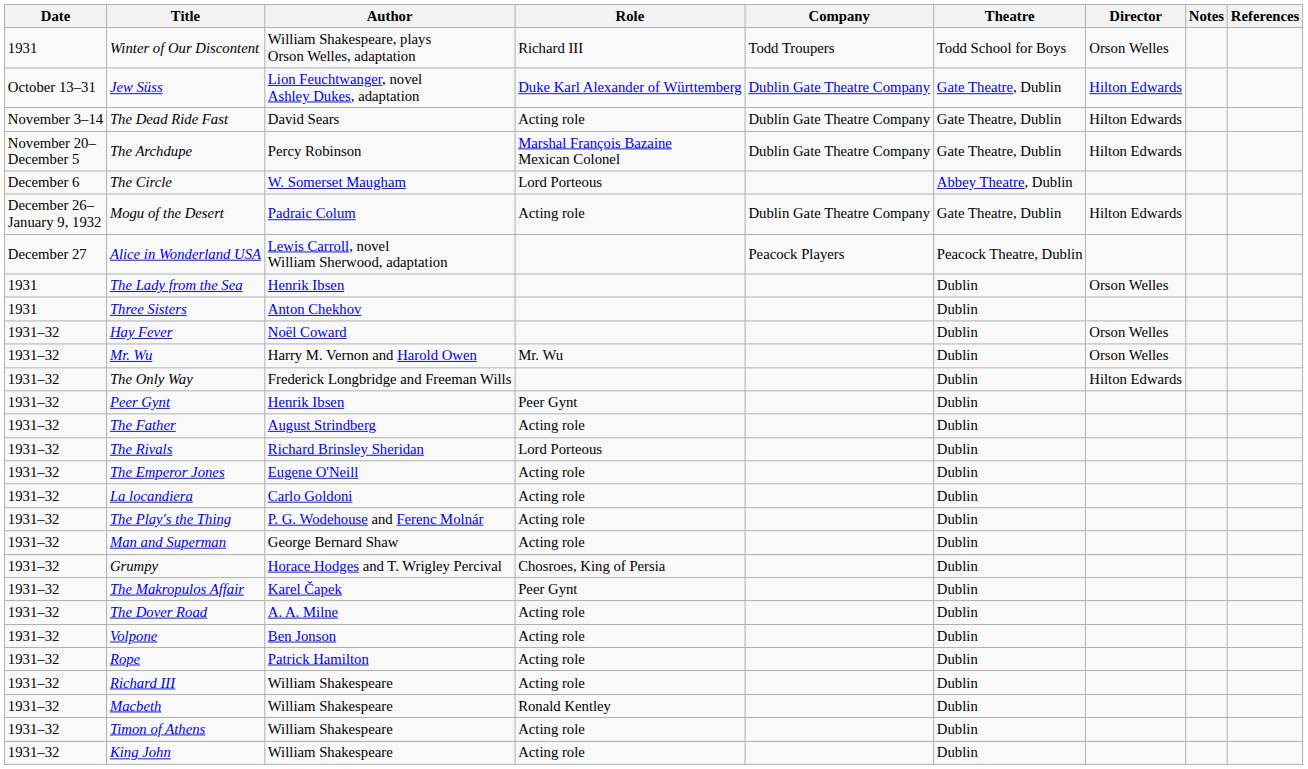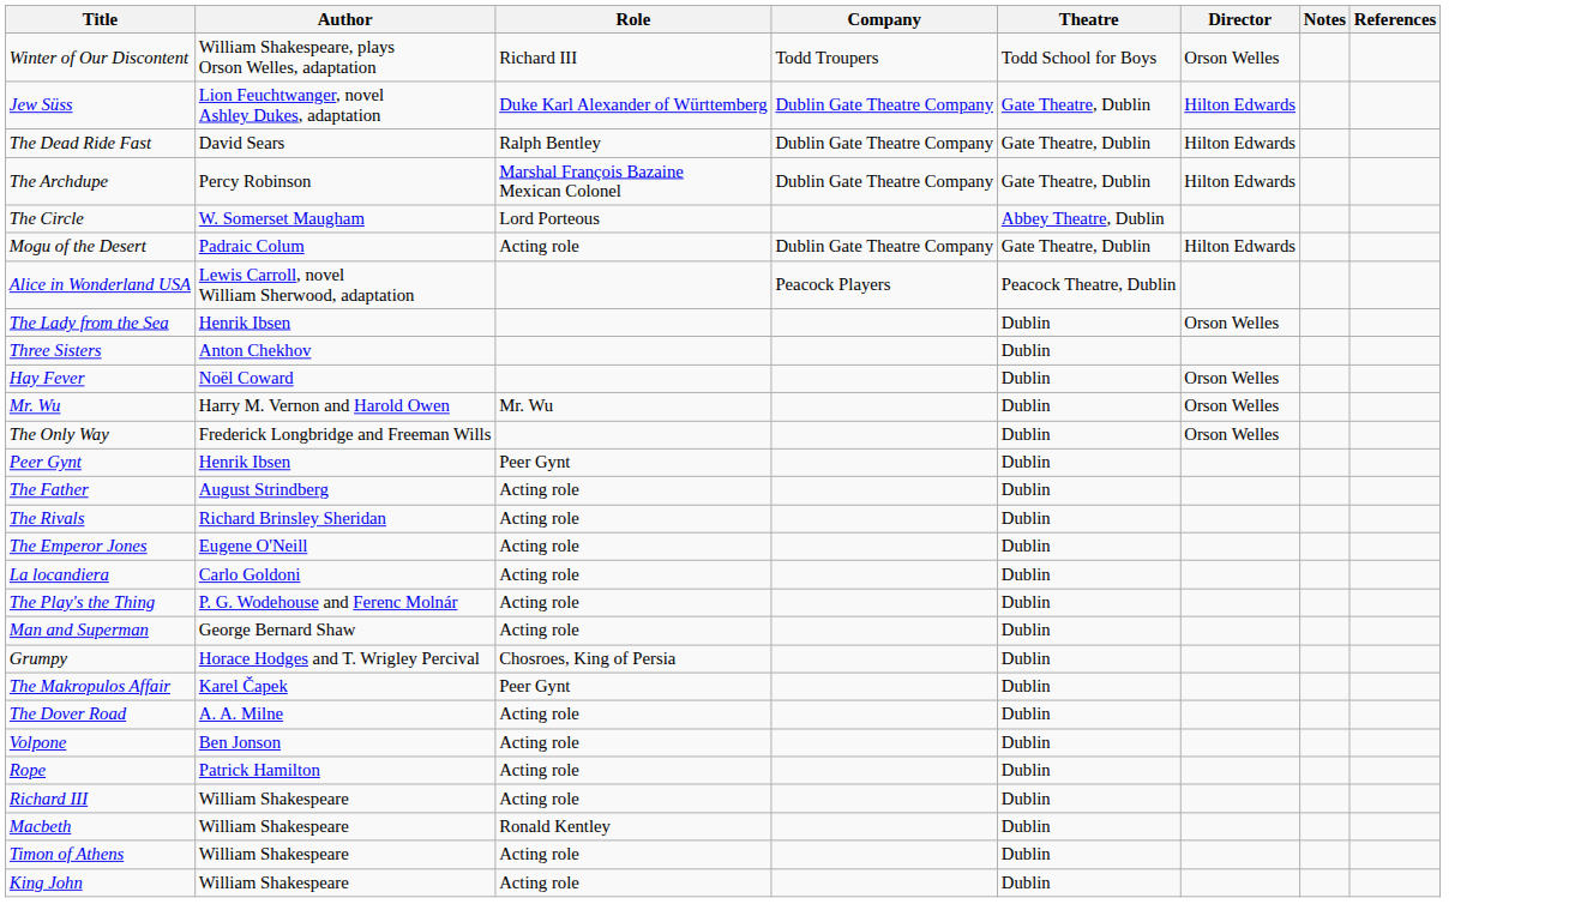 <table class="wikitable">
 <tr>
-<th>Date</th>
 <th>Title</th>
 <th>Author</th>
 <th>Role</th>
 <th>Company</th>
 <th>Theatre</th>
 <th>Director</th>
 <th>Notes</th>
 <th>References</th>
 </tr>
 <tr>
-<td>1931</td>
 <td><em>Winter of Our Discontent</em></td>
 <td>William Shakespeare, plays<br>Orson Welles, adaptation</td>
 <td>Richard III</td>
 <td>Todd Troupers</td>
 <td>Todd School for Boys</td>
 <td>Orson Welles</td>
 <td>  </td>
 <td></td>
 </tr>
 <tr>
-<td>October 13–31</td>
 <td><em><a href='#'>Jew Süss</a></em></td>
 <td><a href='#'>Lion Feuchtwanger</a>, novel<br><a href='#'>Ashley Dukes</a>, adaptation</td>
 <td><a href='#'>Duke Karl Alexander of Württemberg</a></td>
 <td><a href='#'>Dublin Gate Theatre Company</a></td>
 <td><a href='#'>Gate Theatre</a>, Dublin</td>
 <td><a href='#'>Hilton Edwards</a></td>
 <td>   </td>
 <td></td>
 </tr>
 <tr>
-<td>November 3–14</td>
 <td><em>The Dead Ride Fast</em></td>
 <td>David Sears</td>
-<td>Acting role</td>
+<td>Ralph Bentley</td>
 <td>Dublin Gate Theatre Company</td>
 <td>Gate Theatre, Dublin</td>
 <td>Hilton Edwards</td>
 <td></td>
 <td></td>
 </tr>
 <tr>
-<td>November 20–<br>December 5</td>
 <td><em>The Archdupe</em></td>
 <td>Percy Robinson</td>
 <td><a href='#'>Marshal François Bazaine</a><br>Mexican Colonel</td>
 <td>Dublin Gate Theatre Company</td>
 <td>Gate Theatre, Dublin</td>
 <td>Hilton Edwards</td>
 <td></td>
 <td></td>
 </tr>
 <tr>
-<td>December 6</td>
 <td><em>The Circle</em></td>
 <td><a href='#'>W. Somerset Maugham</a></td>
 <td>Lord Porteous</td>
 <td></td>
 <td><a href='#'>Abbey Theatre</a>, Dublin</td>
 <td></td>
 <td></td>
 <td></td>
 </tr>
 <tr>
-<td>December 26–<br>January 9, 1932</td>
 <td><em>Mogu of the Desert</em></td>
 <td><a href='#'>Padraic Colum</a></td>
 <td>Acting role</td>
 <td>Dublin Gate Theatre Company</td>
 <td>Gate Theatre, Dublin</td>
 <td>Hilton Edwards</td>
 <td> </td>
 <td></td>
 </tr>
 <tr>
-<td>December 27</td>
 <td><em><a href='#'>Alice in Wonderland USA</a></em></td>
 <td><a href='#'>Lewis Carroll</a>, novel<br>William Sherwood, adaptation</td>
 <td></td>
 <td>Peacock Players</td>
 <td>Peacock Theatre, Dublin</td>
 <td></td>
 <td>   </td>
 <td></td>
 </tr>
 <tr>
-<td>1931</td>
 <td><em><a href='#'>The Lady from the Sea</a></em></td>
 <td><a href='#'>Henrik Ibsen</a></td>
 <td></td>
 <td></td>
 <td>Dublin</td>
 <td>Orson Welles</td>
 <td></td>
 <td></td>
 </tr>
 <tr>
-<td>1931</td>
 <td><em><a href='#'>Three Sisters</a></em></td>
 <td><a href='#'>Anton Chekhov</a></td>
 <td></td>
 <td></td>
 <td>Dublin</td>
 <td></td>
 <td></td>
 <td></td>
 </tr>
 <tr>
-<td>1931–32</td>
 <td><em><a href='#'>Hay Fever</a></em></td>
 <td><a href='#'>Noël Coward</a></td>
 <td></td>
 <td></td>
 <td>Dublin</td>
 <td>Orson Welles</td>
 <td></td>
 <td></td>
 </tr>
 <tr>
-<td>1931–32</td>
 <td><em><a href='#'>Mr. Wu</a></em></td>
 <td>Harry M. Vernon and <a href='#'>Harold Owen</a></td>
 <td>Mr. Wu</td>
 <td></td>
 <td>Dublin</td>
 <td>Orson Welles</td>
 <td></td>
 <td></td>
 </tr>
 <tr>
-<td>1931–32</td>
 <td><em>The Only Way</em></td>
 <td>Frederick Longbridge and Freeman Wills</td>
 <td></td>
 <td></td>
 <td>Dublin</td>
-<td>Hilton Edwards</td>
+<td>Orson Welles</td>
 <td></td>
 <td></td>
 </tr>
 <tr>
-<td>1931–32</td>
 <td><em><a href='#'>Peer Gynt</a></em></td>
 <td><a href='#'>Henrik Ibsen</a></td>
 <td>Peer Gynt</td>
 <td></td>
 <td>Dublin</td>
 <td></td>
 <td></td>
 <td></td>
 </tr>
 <tr>
-<td>1931–32</td>
 <td><em><a href='#'>The Father</a></em></td>
 <td><a href='#'>August Strindberg</a></td>
 <td>Acting role</td>
 <td></td>
 <td>Dublin</td>
 <td></td>
 <td></td>
 <td></td>
 </tr>
 <tr>
-<td>1931–32</td>
 <td><em><a href='#'>The Rivals</a></em></td>
 <td><a href='#'>Richard Brinsley Sheridan</a></td>
-<td>Lord Porteous</td>
+<td>Acting role</td>
 <td></td>
 <td>Dublin</td>
 <td></td>
 <td></td>
 <td></td>
 </tr>
 <tr>
-<td>1931–32</td>
 <td><em><a href='#'>The Emperor Jones</a></em></td>
 <td><a href='#'>Eugene O'Neill</a></td>
 <td>Acting role</td>
 <td></td>
 <td>Dublin</td>
 <td></td>
 <td></td>
 <td></td>
 </tr>
 <tr>
-<td>1931–32</td>
 <td><em><a href='#'>La locandiera</a></em></td>
 <td><a href='#'>Carlo Goldoni</a></td>
 <td>Acting role</td>
 <td></td>
 <td>Dublin</td>
 <td></td>
 <td></td>
 <td></td>
 </tr>
 <tr>
-<td>1931–32</td>
 <td><em><a href='#'>The Play's the Thing</a></em></td>
 <td><a href='#'>P. G. Wodehouse</a> and <a href='#'>Ferenc Molnár</a></td>
 <td>Acting role</td>
 <td></td>
 <td>Dublin</td>
 <td></td>
 <td></td>
 <td></td>
 </tr>
 <tr>
-<td>1931–32</td>
 <td><em><a href='#'>Man and Superman</a></em></td>
 <td>George Bernard Shaw</td>
 <td>Acting role</td>
 <td></td>
 <td>Dublin</td>
 <td></td>
 <td></td>
 <td></td>
 </tr>
 <tr>
-<td>1931–32</td>
 <td><em>Grumpy</em></td>
 <td><a href='#'>Horace Hodges</a> and T. Wrigley Percival</td>
 <td>Chosroes, King of Persia</td>
 <td></td>
 <td>Dublin</td>
 <td></td>
 <td></td>
 <td></td>
 </tr>
 <tr>
-<td>1931–32</td>
 <td><em><a href='#'>The Makropulos Affair</a></em></td>
 <td><a href='#'>Karel Čapek</a></td>
 <td>Peer Gynt</td>
 <td></td>
 <td>Dublin</td>
 <td></td>
 <td></td>
 <td></td>
 </tr>
 <tr>
-<td>1931–32</td>
 <td><em><a href='#'>The Dover Road</a></em></td>
 <td><a href='#'>A. A. Milne</a></td>
 <td>Acting role</td>
 <td></td>
 <td>Dublin</td>
 <td></td>
 <td></td>
 <td></td>
 </tr>
 <tr>
-<td>1931–32</td>
 <td><em><a href='#'>Volpone</a></em></td>
 <td><a href='#'>Ben Jonson</a></td>
 <td>Acting role</td>
 <td></td>
 <td>Dublin</td>
 <td></td>
 <td></td>
 <td></td>
 </tr>
 <tr>
-<td>1931–32</td>
 <td><em><a href='#'>Rope</a></em></td>
 <td><a href='#'>Patrick Hamilton</a></td>
 <td>Acting role</td>
 <td></td>
 <td>Dublin</td>
 <td></td>
 <td></td>
 <td></td>
 </tr>
 <tr>
-<td>1931–32</td>
 <td><em><a href='#'>Richard III</a></em></td>
 <td>William Shakespeare</td>
 <td>Acting role</td>
 <td></td>
 <td>Dublin</td>
 <td></td>
 <td></td>
 <td></td>
 </tr>
 <tr>
-<td>1931–32</td>
 <td><em><a href='#'>Macbeth</a></em></td>
 <td>William Shakespeare</td>
 <td>Ronald Kentley</td>
 <td></td>
 <td>Dublin</td>
 <td></td>
 <td></td>
 <td></td>
 </tr>
 <tr>
-<td>1931–32</td>
 <td><em><a href='#'>Timon of Athens</a></em></td>
 <td>William Shakespeare</td>
 <td>Acting role</td>
 <td></td>
 <td>Dublin</td>
 <td></td>
 <td></td>
 <td></td>
 </tr>
 <tr>
-<td>1931–32</td>
 <td><em><a href='#'>King John</a></em></td>
 <td>William Shakespeare</td>
 <td>Acting role</td>
 <td></td>
 <td>Dublin</td>
 <td></td>
 <td></td>
 <td></td>
 </tr>
 </table>
